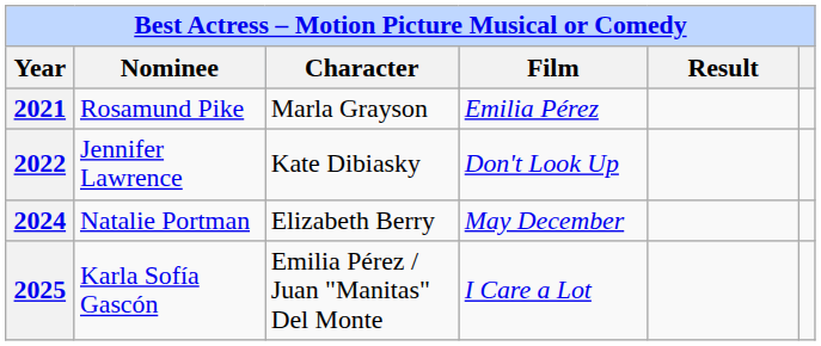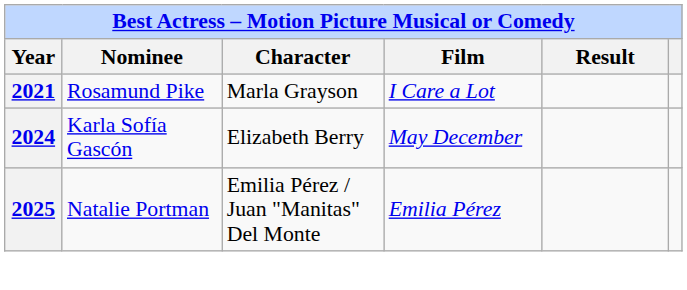 <table class="wikitable plainrowheaders" style="width:80%;">
 <tr style="background:#bfd7ff;">
 <td colspan="6" style="text-align:center;"><strong><a href='#'>Best Actress – Motion Picture Musical or Comedy</a></strong></td>
 </tr>
 <tr style="background:#ebf5ff;">
 <th style="width:1%;">Year</th>
 <th style="width:15%;">Nominee</th>
 <th style="width:15%;">Character</th>
 <th style="width:15%;">Film</th>
 <th style="width:12%;">Result</th>
 <th style="width:1%;"></th>
 </tr>
 <tr>
 <th scope="row" style="text-align:center;"><a href='#'>2021</a></th>
 <td><a href='#'>Rosamund Pike</a></td>
 <td>Marla Grayson</td>
-<td><em><a href='#'>Emilia Pérez</a></em></td>
-<td></td>
-<td style="text-align:center;"></td>
-</tr>
-<tr>
-<th scope="row" style="text-align:center;"><a href='#'>2022</a></th>
-<td><a href='#'>Jennifer Lawrence</a></td>
-<td>Kate Dibiasky</td>
-<td><em><a href='#'>Don't Look Up</a></em></td>
+<td><em><a href='#'>I Care a Lot</a></em></td>
 <td></td>
 <td style="text-align:center;"></td>
 </tr>
 <tr>
 <th scope="row" style="text-align:center;"><a href='#'>2024</a></th>
-<td><a href='#'>Natalie Portman</a></td>
+<td><a href='#'>Karla Sofía Gascón</a></td>
 <td>Elizabeth Berry</td>
 <td><em><a href='#'>May December</a></em></td>
 <td></td>
 <td></td>
 </tr>
 <tr>
 <th scope=row style="text-align:center;"><a href='#'>2025</a></th>
-<td><a href='#'>Karla Sofía Gascón</a></td>
+<td><a href='#'>Natalie Portman</a></td>
 <td>Emilia Pérez / Juan "Manitas" Del Monte</td>
-<td><em><a href='#'>I Care a Lot</a></em></td>
+<td><em><a href='#'>Emilia Pérez</a></em></td>
 <td></td>
 <td></td>
 </tr>
 </table>
